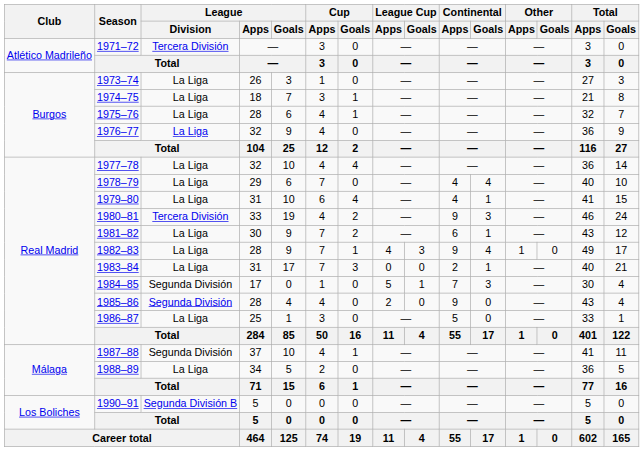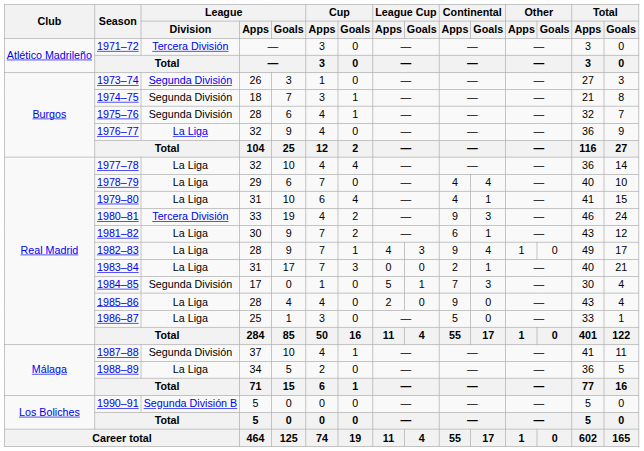 <table class="wikitable" style="text-align:center;">
 <tr>
 <th rowspan="2">Club</th>
 <th rowspan="2">Season</th>
 <th colspan="3">League</th>
 <th colspan="2">Cup</th>
 <th colspan="2">League Cup</th>
 <th colspan="2">Continental</th>
 <th colspan="2">Other</th>
 <th colspan="2">Total</th>
 </tr>
 <tr>
 <th>Division</th>
 <th>Apps</th>
 <th>Goals</th>
 <th>Apps</th>
 <th>Goals</th>
 <th>Apps</th>
 <th>Goals</th>
 <th>Apps</th>
 <th>Goals</th>
 <th>Apps</th>
 <th>Goals</th>
 <th>Apps</th>
 <th>Goals</th>
 </tr>
 <tr>
 <td rowspan="2"><a href='#'>Atlético Madrileño</a></td>
 <td><a href='#'>1971–72</a></td>
 <td><a href='#'>Tercera División</a></td>
 <td colspan=2>—</td>
 <td>3</td>
 <td>0</td>
 <td colspan=2>—</td>
 <td colspan=2>—</td>
 <td colspan=2>—</td>
 <td>3</td>
 <td>0</td>
 </tr>
 <tr>
 <th colspan=2>Total</th>
 <th colspan=2>—</th>
 <th>3</th>
 <th>0</th>
 <th colspan=2>—</th>
 <th colspan=2>—</th>
 <th colspan=2>—</th>
 <th>3</th>
 <th>0</th>
 </tr>
 <tr>
 <td rowspan="5"><a href='#'>Burgos</a></td>
 <td><a href='#'>1973–74</a></td>
-<td>La Liga</td>
+<td><a href='#'>Segunda División</a></td>
 <td>26</td>
 <td>3</td>
 <td>1</td>
 <td>0</td>
 <td colspan=2>—</td>
 <td colspan=2>—</td>
 <td colspan=2>—</td>
 <td>27</td>
 <td>3</td>
 </tr>
 <tr>
 <td><a href='#'>1974–75</a></td>
-<td>La Liga</td>
+<td>Segunda División</td>
 <td>18</td>
 <td>7</td>
 <td>3</td>
 <td>1</td>
 <td colspan=2>—</td>
 <td colspan=2>—</td>
 <td colspan=2>—</td>
 <td>21</td>
 <td>8</td>
 </tr>
 <tr>
 <td><a href='#'>1975–76</a></td>
-<td>La Liga</td>
+<td>Segunda División</td>
 <td>28</td>
 <td>6</td>
 <td>4</td>
 <td>1</td>
 <td colspan=2>—</td>
 <td colspan=2>—</td>
 <td colspan=2>—</td>
 <td>32</td>
 <td>7</td>
 </tr>
 <tr>
 <td><a href='#'>1976–77</a></td>
 <td><a href='#'>La Liga</a></td>
 <td>32</td>
 <td>9</td>
 <td>4</td>
 <td>0</td>
 <td colspan=2>—</td>
 <td colspan=2>—</td>
 <td colspan=2>—</td>
 <td>36</td>
 <td>9</td>
 </tr>
 <tr>
 <th colspan=2>Total</th>
 <th>104</th>
 <th>25</th>
 <th>12</th>
 <th>2</th>
 <th colspan=2>—</th>
 <th colspan=2>—</th>
 <th colspan=2>—</th>
 <th>116</th>
 <th>27</th>
 </tr>
 <tr>
 <td rowspan="11"><a href='#'>Real Madrid</a></td>
 <td><a href='#'>1977–78</a></td>
 <td>La Liga</td>
 <td>32</td>
 <td>10</td>
 <td>4</td>
 <td>4</td>
 <td colspan=2>—</td>
 <td colspan=2>—</td>
 <td colspan=2>—</td>
 <td>36</td>
 <td>14</td>
 </tr>
 <tr>
 <td><a href='#'>1978–79</a></td>
 <td>La Liga</td>
 <td>29</td>
 <td>6</td>
 <td>7</td>
 <td>0</td>
 <td colspan=2>—</td>
 <td>4</td>
 <td>4</td>
 <td colspan=2>—</td>
 <td>40</td>
 <td>10</td>
 </tr>
 <tr>
 <td><a href='#'>1979–80</a></td>
 <td>La Liga</td>
 <td>31</td>
 <td>10</td>
 <td>6</td>
 <td>4</td>
 <td colspan=2>—</td>
 <td>4</td>
 <td>1</td>
 <td colspan=2>—</td>
 <td>41</td>
 <td>15</td>
 </tr>
 <tr>
 <td><a href='#'>1980–81</a></td>
 <td><a href='#'>Tercera División</a></td>
 <td>33</td>
 <td>19</td>
 <td>4</td>
 <td>2</td>
 <td colspan=2>—</td>
 <td>9</td>
 <td>3</td>
 <td colspan=2>—</td>
 <td>46</td>
 <td>24</td>
 </tr>
 <tr>
 <td><a href='#'>1981–82</a></td>
 <td>La Liga</td>
 <td>30</td>
 <td>9</td>
 <td>7</td>
 <td>2</td>
 <td colspan=2>—</td>
 <td>6</td>
 <td>1</td>
 <td colspan=2>—</td>
 <td>43</td>
 <td>12</td>
 </tr>
 <tr>
 <td><a href='#'>1982–83</a></td>
 <td>La Liga</td>
 <td>28</td>
 <td>9</td>
 <td>7</td>
 <td>1</td>
 <td>4</td>
 <td>3</td>
 <td>9</td>
 <td>4</td>
 <td>1</td>
 <td>0</td>
 <td>49</td>
 <td>17</td>
 </tr>
 <tr>
 <td><a href='#'>1983–84</a></td>
 <td>La Liga</td>
 <td>31</td>
 <td>17</td>
 <td>7</td>
 <td>3</td>
 <td>0</td>
 <td>0</td>
 <td>2</td>
 <td>1</td>
 <td colspan=2>—</td>
 <td>40</td>
 <td>21</td>
 </tr>
 <tr>
 <td><a href='#'>1984–85</a></td>
 <td>Segunda División</td>
 <td>17</td>
 <td>0</td>
 <td>1</td>
 <td>0</td>
 <td>5</td>
 <td>1</td>
 <td>7</td>
 <td>3</td>
 <td colspan=2>—</td>
 <td>30</td>
 <td>4</td>
 </tr>
 <tr>
 <td><a href='#'>1985–86</a></td>
-<td><a href='#'>Segunda División</a></td>
+<td>La Liga</td>
 <td>28</td>
 <td>4</td>
 <td>4</td>
 <td>0</td>
 <td>2</td>
 <td>0</td>
 <td>9</td>
 <td>0</td>
 <td colspan=2>—</td>
 <td>43</td>
 <td>4</td>
 </tr>
 <tr>
 <td><a href='#'>1986–87</a></td>
 <td>La Liga</td>
 <td>25</td>
 <td>1</td>
 <td>3</td>
 <td>0</td>
 <td colspan=2>—</td>
 <td>5</td>
 <td>0</td>
 <td colspan=2>—</td>
 <td>33</td>
 <td>1</td>
 </tr>
 <tr>
 <th colspan=2>Total</th>
 <th>284</th>
 <th>85</th>
 <th>50</th>
 <th>16</th>
 <th>11</th>
 <th>4</th>
 <th>55</th>
 <th>17</th>
 <th>1</th>
 <th>0</th>
 <th>401</th>
 <th>122</th>
 </tr>
 <tr>
 <td rowspan="3"><a href='#'>Málaga</a></td>
 <td><a href='#'>1987–88</a></td>
 <td>Segunda División</td>
 <td>37</td>
 <td>10</td>
 <td>4</td>
 <td>1</td>
 <td colspan=2>—</td>
 <td colspan=2>—</td>
 <td colspan=2>—</td>
 <td>41</td>
 <td>11</td>
 </tr>
 <tr>
 <td><a href='#'>1988–89</a></td>
 <td>La Liga</td>
 <td>34</td>
 <td>5</td>
 <td>2</td>
 <td>0</td>
 <td colspan=2>—</td>
 <td colspan=2>—</td>
 <td colspan=2>—</td>
 <td>36</td>
 <td>5</td>
 </tr>
 <tr>
 <th colspan=2>Total</th>
 <th>71</th>
 <th>15</th>
 <th>6</th>
 <th>1</th>
 <th colspan=2>—</th>
 <th colspan=2>—</th>
 <th colspan=2>—</th>
 <th>77</th>
 <th>16</th>
 </tr>
 <tr>
 <td rowspan="2"><a href='#'>Los Boliches</a></td>
 <td><a href='#'>1990–91</a></td>
 <td><a href='#'>Segunda División B</a></td>
 <td>5</td>
 <td>0</td>
 <td>0</td>
 <td>0</td>
 <td colspan=2>—</td>
 <td colspan=2>—</td>
 <td colspan=2>—</td>
 <td>5</td>
 <td>0</td>
 </tr>
 <tr>
 <th colspan=2>Total</th>
 <th>5</th>
 <th>0</th>
 <th>0</th>
 <th>0</th>
 <th colspan=2>—</th>
 <th colspan=2>—</th>
 <th colspan=2>—</th>
 <th>5</th>
 <th>0</th>
 </tr>
 <tr>
 <th colspan="3">Career total</th>
 <th>464</th>
 <th>125</th>
 <th>74</th>
 <th>19</th>
 <th>11</th>
 <th>4</th>
 <th>55</th>
 <th>17</th>
 <th>1</th>
 <th>0</th>
 <th>602</th>
 <th>165</th>
 </tr>
 </table>
